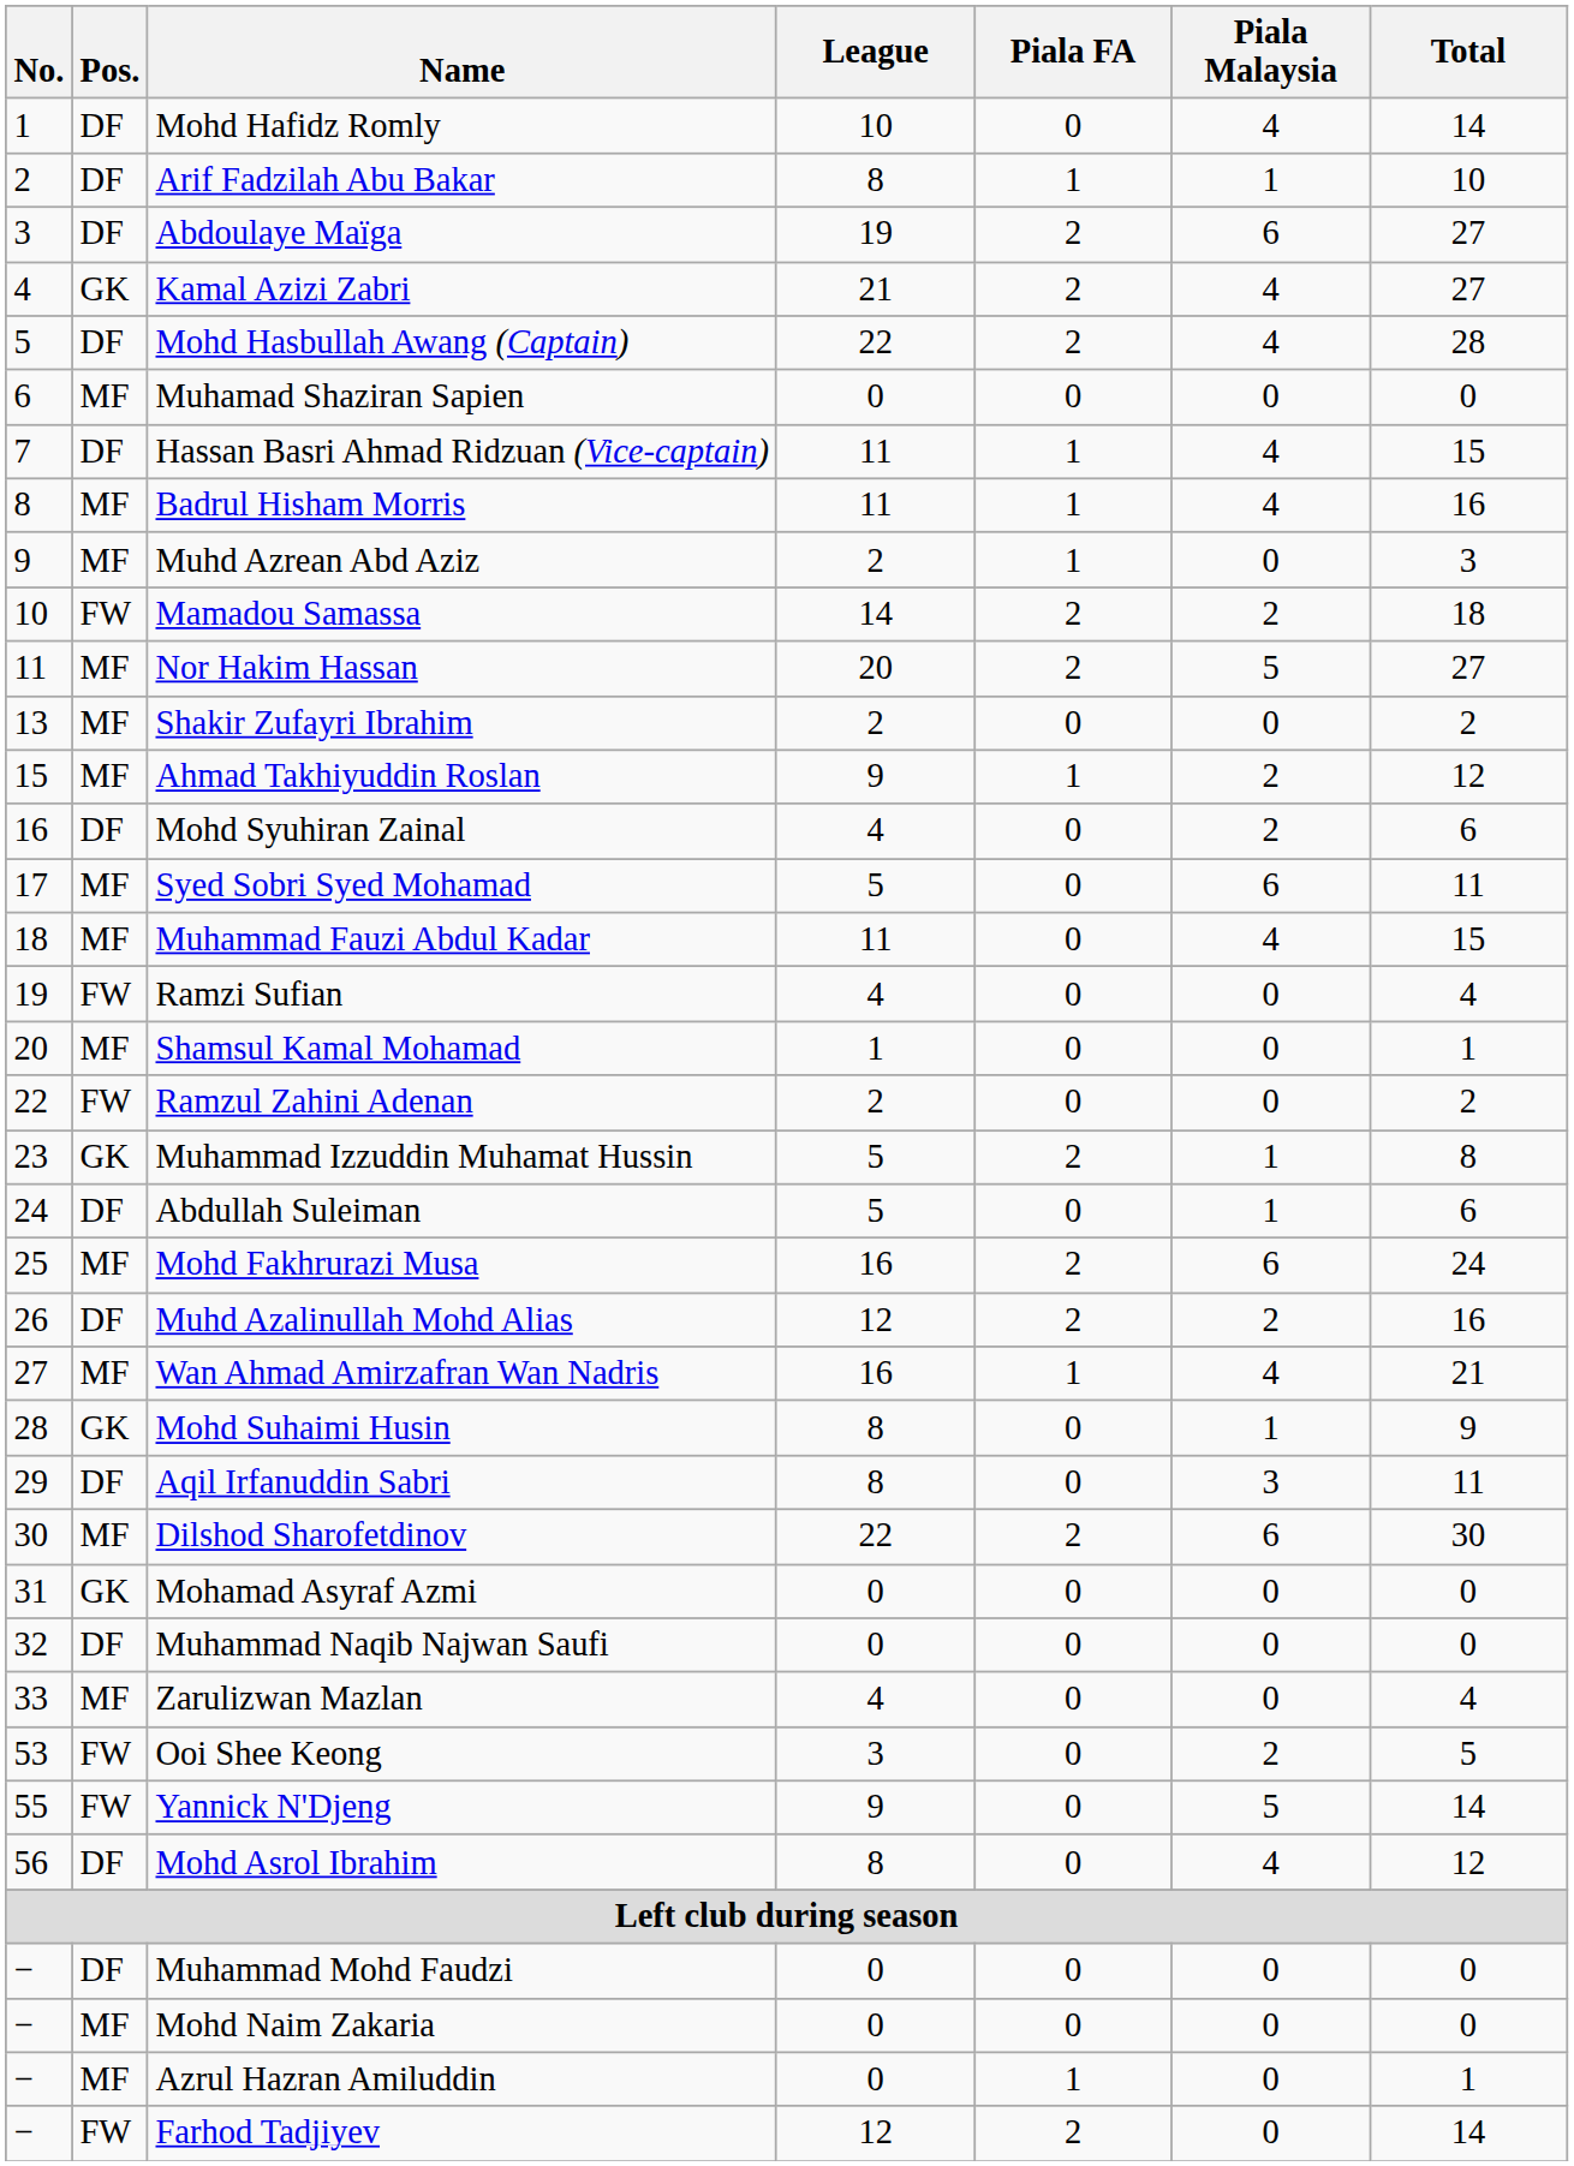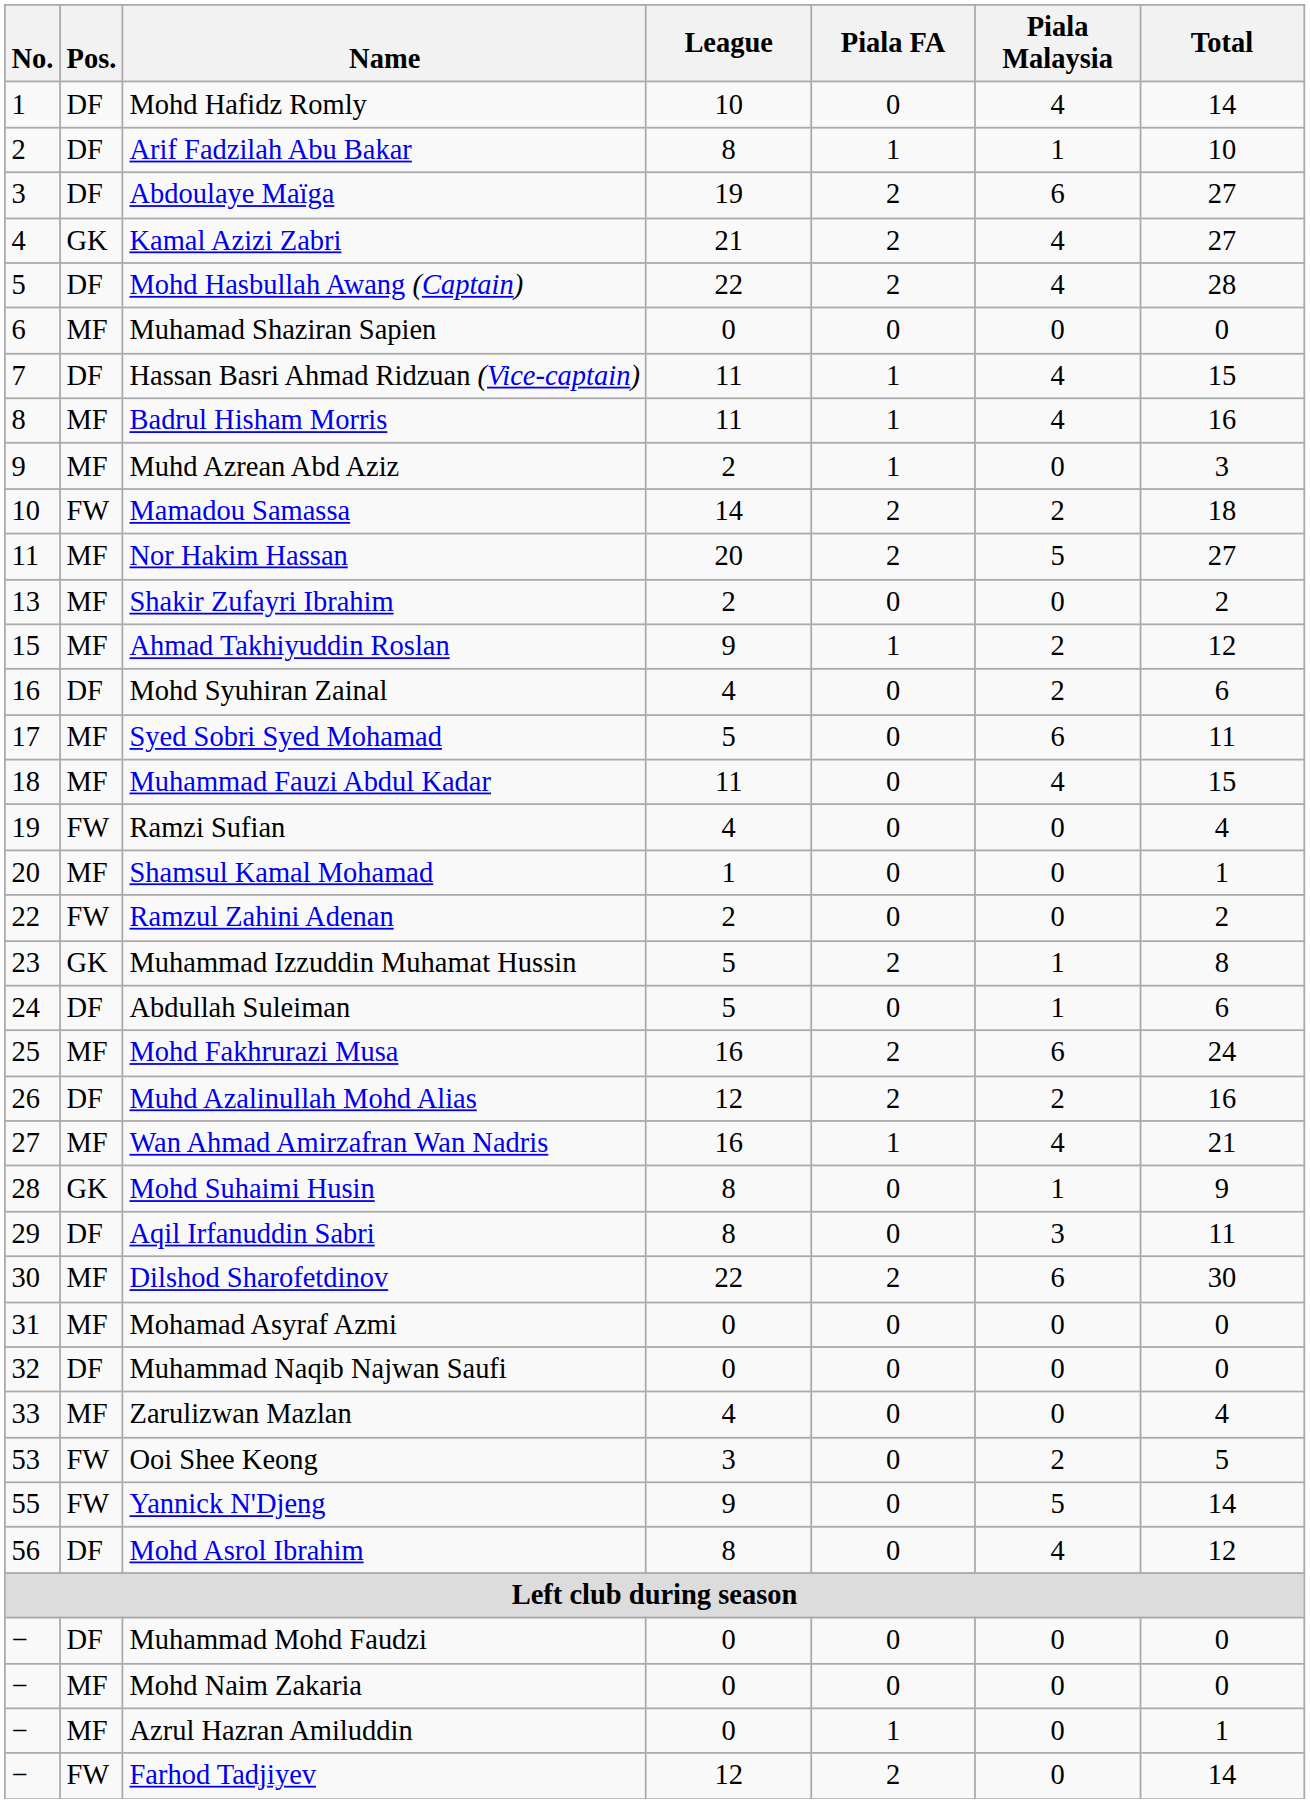 <table class="wikitable" style="text-align:center">
 <tr>
 <th rowspan="1" valign="bottom">No.</th>
 <th rowspan="1" valign="bottom">Pos.</th>
 <th rowspan="1" valign="bottom">Name</th>
 <th rowspan="1" width="85">League</th>
 <th rowspan="1" width="85">Piala FA</th>
 <th rowspan="1" width="85">Piala Malaysia</th>
 <th rowspan="1" width="85">Total</th>
 </tr>
 <tr>
 <td align=left>1</td>
 <td align=left>DF</td>
 <td align=left> Mohd Hafidz Romly</td>
 <td>10</td>
 <td>0</td>
 <td>4</td>
 <td>14</td>
 </tr>
 <tr>
 <td align=left>2</td>
 <td align=left>DF</td>
 <td align=left> <a href='#'>Arif Fadzilah Abu Bakar</a></td>
 <td>8</td>
 <td>1</td>
 <td>1</td>
 <td>10</td>
 </tr>
 <tr>
 <td align=left>3</td>
 <td align=left>DF</td>
 <td align=left> <a href='#'>Abdoulaye Maïga</a></td>
 <td>19</td>
 <td>2</td>
 <td>6</td>
 <td>27</td>
 </tr>
 <tr>
 <td align=left>4</td>
 <td align=left>GK</td>
 <td align=left> <a href='#'>Kamal Azizi Zabri</a></td>
 <td>21</td>
 <td>2</td>
 <td>4</td>
 <td>27</td>
 </tr>
 <tr>
 <td align=left>5</td>
 <td align=left>DF</td>
 <td align=left> <a href='#'>Mohd Hasbullah Awang</a> <em>(<a href='#'>Captain</a>)</em></td>
 <td>22</td>
 <td>2</td>
 <td>4</td>
 <td>28</td>
 </tr>
 <tr>
 <td align=left>6</td>
 <td align=left>MF</td>
 <td align=left> Muhamad Shaziran Sapien</td>
 <td>0</td>
 <td>0</td>
 <td>0</td>
 <td>0</td>
 </tr>
 <tr>
 <td align=left>7</td>
 <td align=left>DF</td>
 <td align=left> Hassan Basri Ahmad Ridzuan <em>(<a href='#'>Vice-captain</a>)</em></td>
 <td>11</td>
 <td>1</td>
 <td>4</td>
 <td>15</td>
 </tr>
 <tr>
 <td align=left>8</td>
 <td align=left>MF</td>
 <td align=left> <a href='#'>Badrul Hisham Morris</a></td>
 <td>11</td>
 <td>1</td>
 <td>4</td>
 <td>16</td>
 </tr>
 <tr>
 <td align=left>9</td>
 <td align=left>MF</td>
 <td align=left> Muhd Azrean Abd Aziz</td>
 <td>2</td>
 <td>1</td>
 <td>0</td>
 <td>3</td>
 </tr>
 <tr>
 <td align=left>10</td>
 <td align=left>FW</td>
 <td align=left> <a href='#'>Mamadou Samassa</a></td>
 <td>14</td>
 <td>2</td>
 <td>2</td>
 <td>18</td>
 </tr>
 <tr>
 <td align=left>11</td>
 <td align=left>MF</td>
 <td align=left> <a href='#'>Nor Hakim Hassan</a></td>
 <td>20</td>
 <td>2</td>
 <td>5</td>
 <td>27</td>
 </tr>
 <tr>
 <td align=left>13</td>
 <td align=left>MF</td>
 <td align=left> <a href='#'>Shakir Zufayri Ibrahim</a></td>
 <td>2</td>
 <td>0</td>
 <td>0</td>
 <td>2</td>
 </tr>
 <tr>
 <td align=left>15</td>
 <td align=left>MF</td>
 <td align=left> <a href='#'>Ahmad Takhiyuddin Roslan</a></td>
 <td>9</td>
 <td>1</td>
 <td>2</td>
 <td>12</td>
 </tr>
 <tr>
 <td align=left>16</td>
 <td align=left>DF</td>
 <td align=left> Mohd Syuhiran Zainal</td>
 <td>4</td>
 <td>0</td>
 <td>2</td>
 <td>6</td>
 </tr>
 <tr>
 <td align=left>17</td>
 <td align=left>MF</td>
 <td align=left> <a href='#'>Syed Sobri Syed Mohamad</a></td>
 <td>5</td>
 <td>0</td>
 <td>6</td>
 <td>11</td>
 </tr>
 <tr>
 <td align=left>18</td>
 <td align=left>MF</td>
 <td align=left> <a href='#'>Muhammad Fauzi Abdul Kadar</a></td>
 <td>11</td>
 <td>0</td>
 <td>4</td>
 <td>15</td>
 </tr>
 <tr>
 <td align=left>19</td>
 <td align=left>FW</td>
 <td align=left> Ramzi Sufian</td>
 <td>4</td>
 <td>0</td>
 <td>0</td>
 <td>4</td>
 </tr>
 <tr>
 <td align=left>20</td>
 <td align=left>MF</td>
 <td align=left> <a href='#'>Shamsul Kamal Mohamad</a></td>
 <td>1</td>
 <td>0</td>
 <td>0</td>
 <td>1</td>
 </tr>
 <tr>
 <td align=left>22</td>
 <td align=left>FW</td>
 <td align=left> <a href='#'>Ramzul Zahini Adenan</a></td>
 <td>2</td>
 <td>0</td>
 <td>0</td>
 <td>2</td>
 </tr>
 <tr>
 <td align=left>23</td>
 <td align=left>GK</td>
 <td align=left> Muhammad Izzuddin Muhamat Hussin</td>
 <td>5</td>
 <td>2</td>
 <td>1</td>
 <td>8</td>
 </tr>
 <tr>
 <td align=left>24</td>
 <td align=left>DF</td>
 <td align=left> Abdullah Suleiman</td>
 <td>5</td>
 <td>0</td>
 <td>1</td>
 <td>6</td>
 </tr>
 <tr>
 <td align=left>25</td>
 <td align=left>MF</td>
 <td align=left> <a href='#'>Mohd Fakhrurazi Musa</a></td>
 <td>16</td>
 <td>2</td>
 <td>6</td>
 <td>24</td>
 </tr>
 <tr>
 <td align=left>26</td>
 <td align=left>DF</td>
 <td align=left> <a href='#'>Muhd Azalinullah Mohd Alias</a></td>
 <td>12</td>
 <td>2</td>
 <td>2</td>
 <td>16</td>
 </tr>
 <tr>
 <td align=left>27</td>
 <td align=left>MF</td>
 <td align=left> <a href='#'>Wan Ahmad Amirzafran Wan Nadris</a></td>
 <td>16</td>
 <td>1</td>
 <td>4</td>
 <td>21</td>
 </tr>
 <tr>
 <td align=left>28</td>
 <td align=left>GK</td>
 <td align=left> <a href='#'>Mohd Suhaimi Husin</a></td>
 <td>8</td>
 <td>0</td>
 <td>1</td>
 <td>9</td>
 </tr>
 <tr>
 <td align=left>29</td>
 <td align=left>DF</td>
 <td align=left> <a href='#'>Aqil Irfanuddin Sabri</a></td>
 <td>8</td>
 <td>0</td>
 <td>3</td>
 <td>11</td>
 </tr>
 <tr>
 <td align=left>30</td>
 <td align=left>MF</td>
 <td align=left> <a href='#'>Dilshod Sharofetdinov</a></td>
 <td>22</td>
 <td>2</td>
 <td>6</td>
 <td>30</td>
 </tr>
 <tr>
 <td align=left>31</td>
-<td align=left>GK</td>
+<td align=left>MF</td>
 <td align=left> Mohamad Asyraf Azmi</td>
 <td>0</td>
 <td>0</td>
 <td>0</td>
 <td>0</td>
 </tr>
 <tr>
 <td align=left>32</td>
 <td align=left>DF</td>
 <td align=left> Muhammad Naqib Najwan Saufi</td>
 <td>0</td>
 <td>0</td>
 <td>0</td>
 <td>0</td>
 </tr>
 <tr>
 <td align=left>33</td>
 <td align=left>MF</td>
 <td align=left> Zarulizwan Mazlan</td>
 <td>4</td>
 <td>0</td>
 <td>0</td>
 <td>4</td>
 </tr>
 <tr>
 <td align=left>53</td>
 <td align=left>FW</td>
 <td align=left> Ooi Shee Keong</td>
 <td>3</td>
 <td>0</td>
 <td>2</td>
 <td>5</td>
 </tr>
 <tr>
 <td align=left>55</td>
 <td align=left>FW</td>
 <td align=left> <a href='#'>Yannick N'Djeng</a></td>
 <td>9</td>
 <td>0</td>
 <td>5</td>
 <td>14</td>
 </tr>
 <tr>
 <td align=left>56</td>
 <td align=left>DF</td>
 <td align=left> <a href='#'>Mohd Asrol Ibrahim</a></td>
 <td>8</td>
 <td>0</td>
 <td>4</td>
 <td>12</td>
 </tr>
 <tr>
 <th colspan="15" style="background:#dcdcdc; text-align:center;">Left club during season</th>
 </tr>
 <tr>
 <td align=left>−</td>
 <td align=left>DF</td>
 <td align=left> Muhammad Mohd Faudzi</td>
 <td>0</td>
 <td>0</td>
 <td>0</td>
 <td>0</td>
 </tr>
 <tr>
 <td align=left>−</td>
 <td align=left>MF</td>
 <td align=left> Mohd Naim Zakaria</td>
 <td>0</td>
 <td>0</td>
 <td>0</td>
 <td>0</td>
 </tr>
 <tr>
 <td align=left>−</td>
 <td align=left>MF</td>
 <td align=left> Azrul Hazran Amiluddin</td>
 <td>0</td>
 <td>1</td>
 <td>0</td>
 <td>1</td>
 </tr>
 <tr>
 <td align=left>−</td>
 <td align=left>FW</td>
 <td align=left> <a href='#'>Farhod Tadjiyev</a></td>
 <td>12</td>
 <td>2</td>
 <td>0</td>
 <td>14</td>
 </tr>
 </table>
